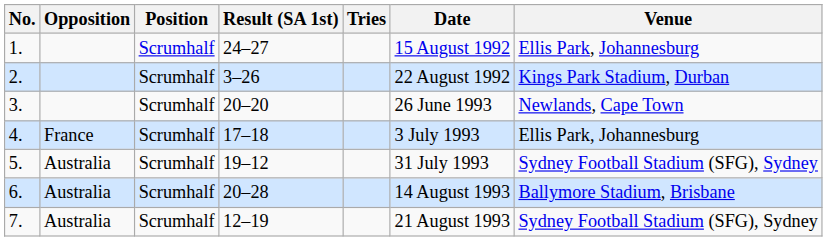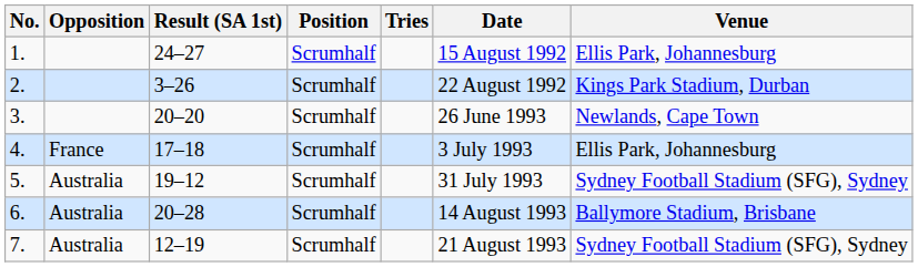 <table class="wikitable unsortable">
 <tr>
 <th>No.</th>
 <th>Opposition</th>
+<th>Result (SA 1st)</th>
 <th>Position</th>
-<th>Result (SA 1st)</th>
 <th>Tries</th>
 <th>Date</th>
 <th>Venue</th>
 </tr>
 <tr>
 <td>1.</td>
 <td></td>
+<td>24–27</td>
 <td><a href='#'>Scrumhalf</a></td>
-<td>24–27</td>
 <td></td>
 <td><a href='#'>15 August 1992</a></td>
 <td><a href='#'>Ellis Park</a>, <a href='#'>Johannesburg</a></td>
 </tr>
 <tr style="background: #D0E6FF;">
 <td>2.</td>
 <td></td>
+<td>3–26</td>
 <td>Scrumhalf</td>
-<td>3–26</td>
 <td></td>
 <td>22 August 1992</td>
 <td><a href='#'>Kings Park Stadium</a>, <a href='#'>Durban</a></td>
 </tr>
 <tr>
 <td>3.</td>
 <td></td>
+<td>20–20</td>
 <td>Scrumhalf</td>
-<td>20–20</td>
 <td></td>
 <td>26 June 1993</td>
 <td><a href='#'>Newlands</a>, <a href='#'>Cape Town</a></td>
 </tr>
 <tr style="background: #D0E6FF;">
 <td>4.</td>
 <td> France</td>
+<td>17–18</td>
 <td>Scrumhalf</td>
-<td>17–18</td>
 <td></td>
 <td>3 July 1993</td>
 <td>Ellis Park, Johannesburg</td>
 </tr>
 <tr>
 <td>5.</td>
 <td> Australia</td>
+<td>19–12</td>
 <td>Scrumhalf</td>
-<td>19–12</td>
 <td></td>
 <td>31 July 1993</td>
 <td><a href='#'>Sydney Football Stadium</a> (SFG), <a href='#'>Sydney</a></td>
 </tr>
 <tr style="background: #D0E6FF;">
 <td>6.</td>
 <td> Australia</td>
+<td>20–28</td>
 <td>Scrumhalf</td>
-<td>20–28</td>
 <td></td>
 <td>14 August 1993</td>
 <td><a href='#'>Ballymore Stadium</a>, <a href='#'>Brisbane</a></td>
 </tr>
 <tr>
 <td>7.</td>
 <td> Australia</td>
+<td>12–19</td>
 <td>Scrumhalf</td>
-<td>12–19</td>
 <td></td>
 <td>21 August 1993</td>
 <td><a href='#'>Sydney Football Stadium</a> (SFG), Sydney</td>
 </tr>
 </table>
